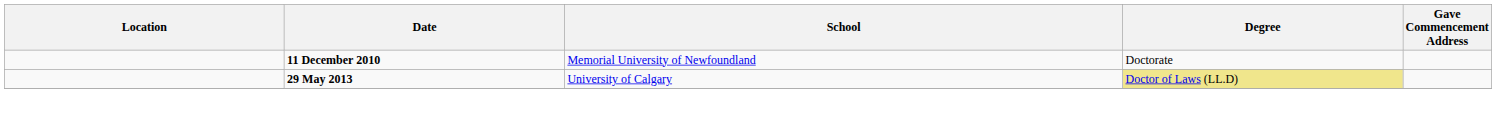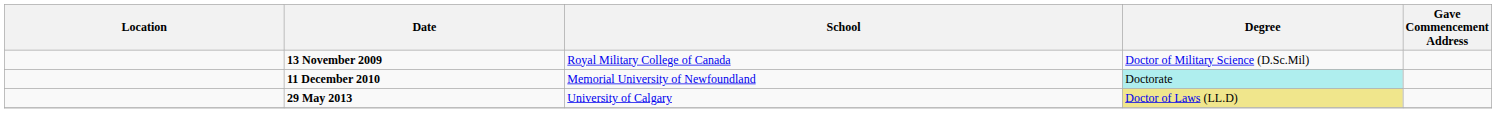 <table class="wikitable" style="width:100%;">
 <tr>
 <th style="width:20%;">Location</th>
 <th style="width:20%;">Date</th>
 <th style="width:40%;">School</th>
 <th style="width:20%;">Degree</th>
 <th style="width:20%;">Gave Commencement Address</th>
 </tr>
 <tr>
 <td></td>
+<td><strong>13 November 2009</strong></td>
+<td><a href='#'>Royal Military College of Canada</a></td>
+<td><a href='#'>Doctor of Military Science</a> (D.Sc.Mil) </td>
+<td></td>
+</tr>
+<tr>
+<td></td>
 <td><strong>11 December 2010</strong></td>
 <td><a href='#'>Memorial University of Newfoundland</a></td>
-<td>Doctorate </td>
+<td style="background: paleturquoise;">Doctorate </td>
 <td></td>
 </tr>
 <tr>
 <td></td>
 <td><strong>29 May 2013</strong></td>
 <td><a href='#'>University of Calgary</a></td>
 <td style="background: khaki;"><a href='#'>Doctor of Laws</a> (LL.D)</td>
 <td></td>
 </tr>
 <tr>
 </tr>
 </table>
